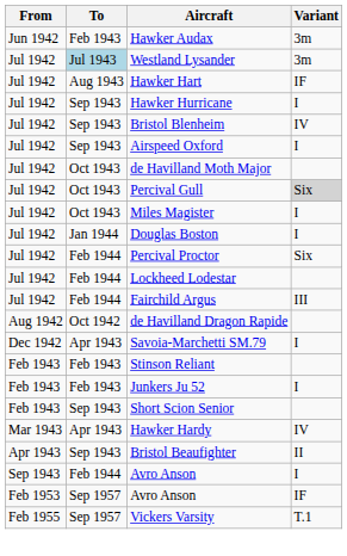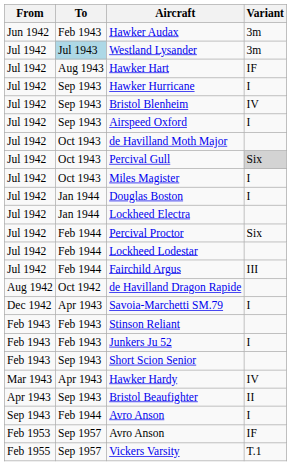 <table class="wikitable">
 <tr>
 <th>From</th>
 <th>To</th>
 <th>Aircraft</th>
 <th>Variant</th>
 </tr>
 <tr>
 <td>Jun 1942</td>
 <td>Feb 1943</td>
 <td><a href='#'>Hawker Audax</a></td>
 <td>3m</td>
 </tr>
 <tr>
 <td>Jul 1942</td>
 <td style="background: lightblue;">Jul 1943</td>
 <td><a href='#'>Westland Lysander</a></td>
 <td>3m</td>
 </tr>
 <tr>
 <td>Jul 1942</td>
 <td>Aug 1943</td>
 <td><a href='#'>Hawker Hart</a></td>
 <td>IF</td>
 </tr>
 <tr>
 <td>Jul 1942</td>
 <td>Sep 1943</td>
 <td><a href='#'>Hawker Hurricane</a></td>
 <td>I</td>
 </tr>
 <tr>
 <td>Jul 1942</td>
 <td>Sep 1943</td>
 <td><a href='#'>Bristol Blenheim</a></td>
 <td>IV</td>
 </tr>
 <tr>
 <td>Jul 1942</td>
 <td>Sep 1943</td>
 <td><a href='#'>Airspeed Oxford</a></td>
 <td>I</td>
 </tr>
 <tr>
 <td>Jul 1942</td>
 <td>Oct 1943</td>
 <td><a href='#'>de Havilland Moth Major</a></td>
 <td></td>
 </tr>
 <tr>
 <td>Jul 1942</td>
 <td>Oct 1943</td>
 <td><a href='#'>Percival Gull</a></td>
 <td style="background: lightgrey;">Six</td>
 </tr>
 <tr>
 <td>Jul 1942</td>
 <td>Oct 1943</td>
 <td><a href='#'>Miles Magister</a></td>
 <td>I</td>
 </tr>
 <tr>
 <td>Jul 1942</td>
 <td>Jan 1944</td>
 <td><a href='#'>Douglas Boston</a></td>
 <td>I</td>
+</tr>
+<tr>
+<td>Jul 1942</td>
+<td>Jan 1944</td>
+<td><a href='#'>Lockheed Electra</a></td>
+<td></td>
 </tr>
 <tr>
 <td>Jul 1942</td>
 <td>Feb 1944</td>
 <td><a href='#'>Percival Proctor</a></td>
 <td>Six</td>
 </tr>
 <tr>
 <td>Jul 1942</td>
 <td>Feb 1944</td>
 <td><a href='#'>Lockheed Lodestar</a></td>
 <td></td>
 </tr>
 <tr>
 <td>Jul 1942</td>
 <td>Feb 1944</td>
 <td><a href='#'>Fairchild Argus</a></td>
 <td>III</td>
 </tr>
 <tr>
 <td>Aug 1942</td>
 <td>Oct 1942</td>
 <td><a href='#'>de Havilland Dragon Rapide</a></td>
 <td></td>
 </tr>
 <tr>
 <td>Dec 1942</td>
 <td>Apr 1943</td>
 <td><a href='#'>Savoia-Marchetti SM.79</a></td>
 <td>I</td>
 </tr>
 <tr>
 <td>Feb 1943</td>
 <td>Feb 1943</td>
 <td><a href='#'>Stinson Reliant</a></td>
 <td></td>
 </tr>
 <tr>
 <td>Feb 1943</td>
 <td>Feb 1943</td>
 <td><a href='#'>Junkers Ju 52</a></td>
 <td>I</td>
 </tr>
 <tr>
 <td>Feb 1943</td>
 <td>Sep 1943</td>
 <td><a href='#'>Short Scion Senior</a></td>
 <td></td>
 </tr>
 <tr>
 <td>Mar 1943</td>
 <td>Apr 1943</td>
 <td><a href='#'>Hawker Hardy</a></td>
 <td>IV</td>
 </tr>
 <tr>
 <td>Apr 1943</td>
 <td>Sep 1943</td>
 <td><a href='#'>Bristol Beaufighter</a></td>
 <td>II</td>
 </tr>
 <tr>
 <td>Sep 1943</td>
 <td>Feb 1944</td>
 <td><a href='#'>Avro Anson</a></td>
 <td>I</td>
 </tr>
 <tr>
 <td>Feb 1953</td>
 <td>Sep 1957</td>
 <td>Avro Anson</td>
 <td>IF</td>
 </tr>
 <tr>
 <td>Feb 1955</td>
 <td>Sep 1957</td>
 <td><a href='#'>Vickers Varsity</a></td>
 <td>T.1</td>
 </tr>
 </table>
